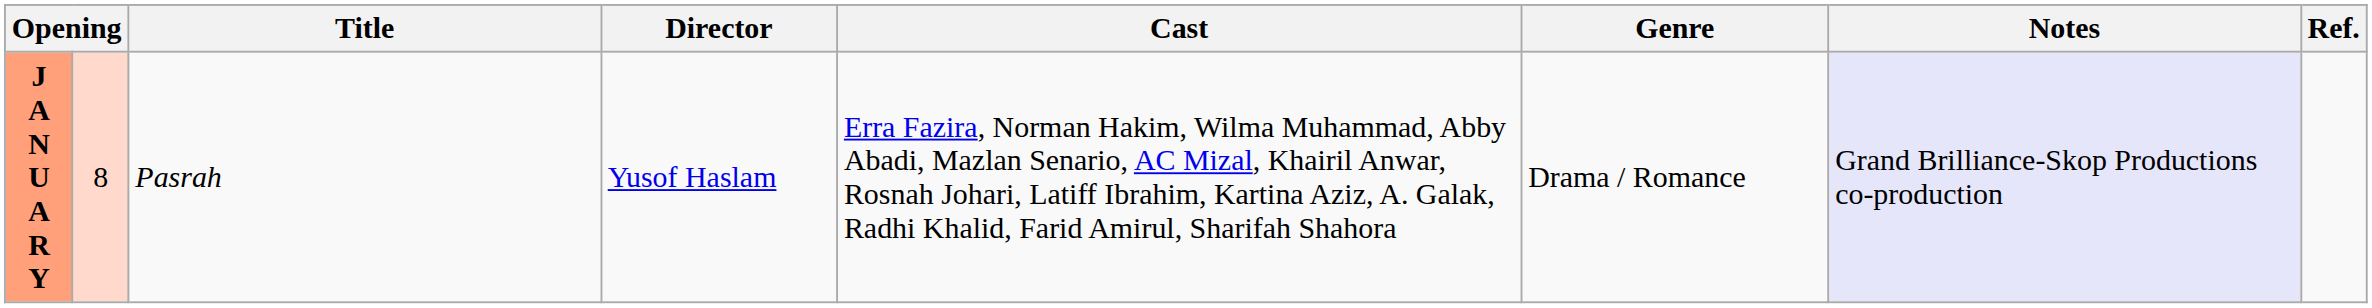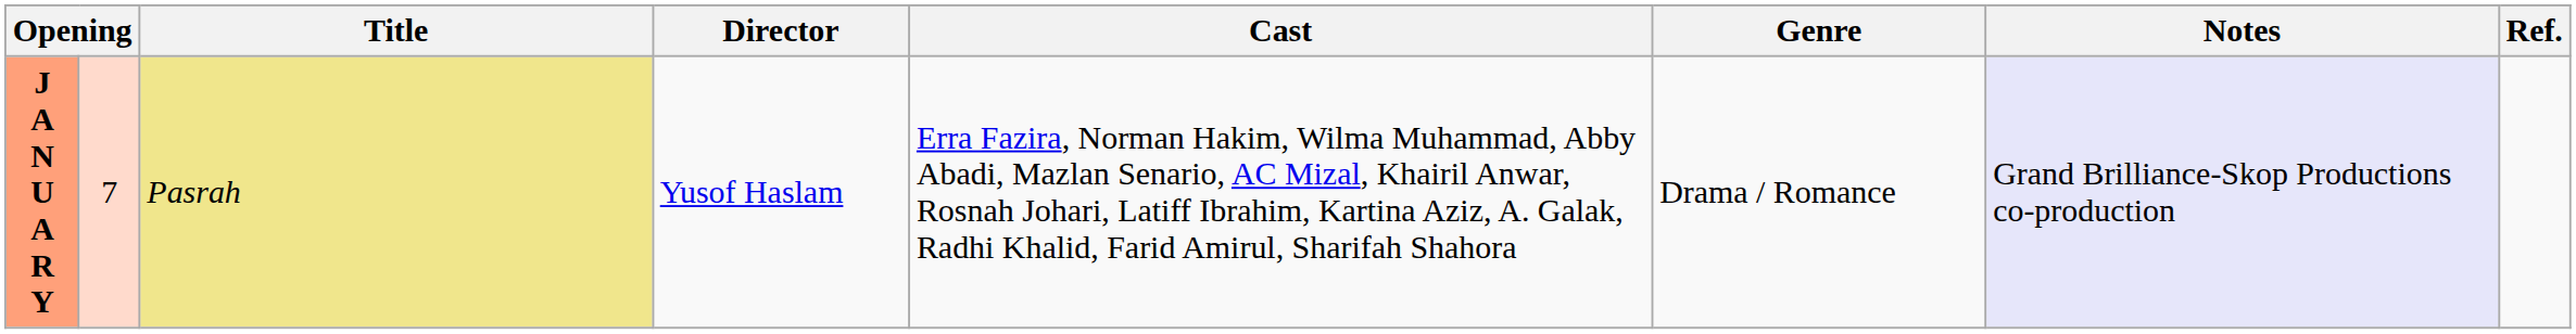 <table class="wikitable" width="100%">
 <tr>
 <th colspan="2">Opening</th>
 <th style="width:20%;">Title</th>
 <th style="width:10%;">Director</th>
 <th>Cast</th>
 <th style="width:13%">Genre</th>
 <th style="width:20%">Notes</th>
 <th>Ref.</th>
 </tr>
 <tr>
 <th rowspan=1 style="text-align:center; background:#ffa07a;">J<br>A<br>N<br>U<br>A<br>R<br>Y</th>
-<td rowspan=1 style="text-align:center; background:#ffdacc;">8</td>
-<td><em>Pasrah</em></td>
+<td rowspan=1 style="text-align:center; background:#ffdacc;">7</td>
+<td style="background: khaki;"><em>Pasrah</em></td>
 <td><a href='#'>Yusof Haslam</a></td>
 <td><a href='#'>Erra Fazira</a>, Norman Hakim, Wilma Muhammad, Abby Abadi, Mazlan Senario, <a href='#'>AC Mizal</a>, Khairil Anwar, Rosnah Johari, Latiff Ibrahim, Kartina Aziz, A. Galak, Radhi Khalid, Farid Amirul, Sharifah Shahora</td>
 <td>Drama / Romance</td>
 <td style="background: lavender;">Grand Brilliance-Skop Productions co-production</td>
 <td></td>
 </tr>
 </table>
